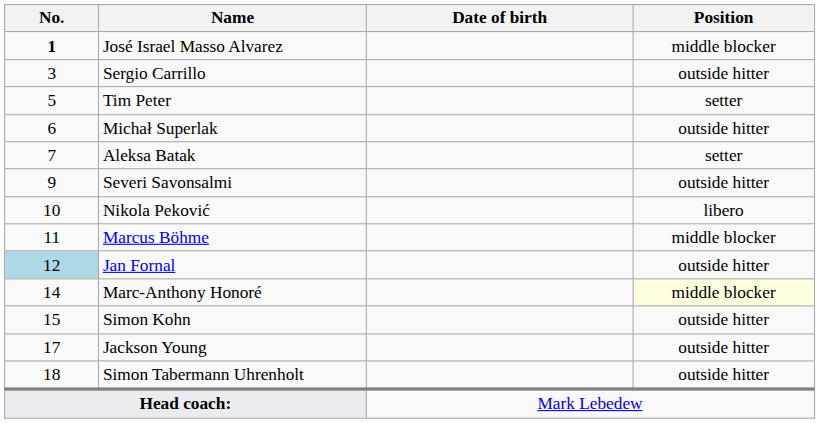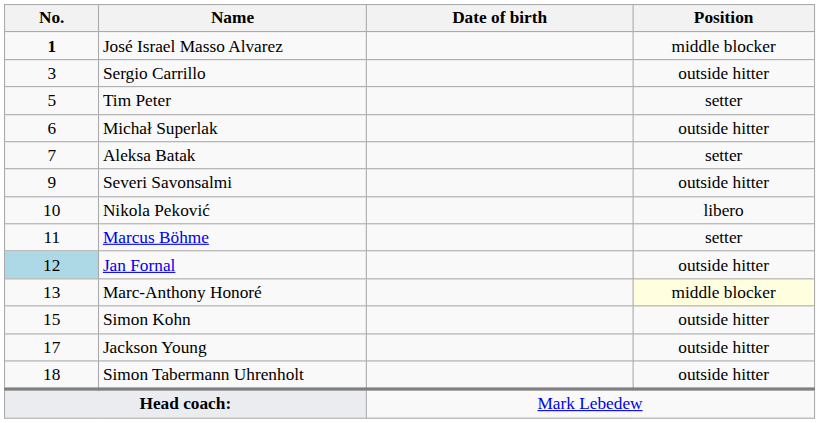 <table class="wikitable sortable" style="font-size:100%; text-align:center;">
 <tr>
 <th style="width:5em">No.</th>
 <th style="width:15em">Name</th>
 <th style="width:15em">Date of birth</th>
 <th style="width:10em">Position</th>
 </tr>
 <tr>
 <td><strong>1</strong></td>
 <td align=left> José Israel Masso Alvarez</td>
 <td align=right></td>
 <td>middle blocker</td>
 </tr>
 <tr>
 <td>3</td>
 <td align=left> Sergio Carrillo</td>
 <td align=right></td>
 <td>outside hitter</td>
 </tr>
 <tr>
 <td>5</td>
 <td align=left> Tim Peter</td>
 <td align=right></td>
 <td>setter</td>
 </tr>
 <tr>
 <td>6</td>
 <td align=left> Michał Superlak</td>
 <td align=right></td>
 <td>outside hitter</td>
 </tr>
 <tr>
 <td>7</td>
 <td align=left> Aleksa Batak</td>
 <td align=right></td>
 <td>setter</td>
 </tr>
 <tr>
 <td>9</td>
 <td align=left> Severi Savonsalmi</td>
 <td align=right></td>
 <td>outside hitter</td>
 </tr>
 <tr>
 <td>10</td>
 <td align=left> Nikola Peković</td>
 <td align=right></td>
 <td>libero</td>
 </tr>
 <tr>
 <td>11</td>
 <td align=left> <a href='#'>Marcus Böhme</a></td>
 <td align=right></td>
-<td>middle blocker</td>
+<td>setter</td>
 </tr>
 <tr>
 <td style="background: lightblue;">12</td>
 <td align=left> <a href='#'>Jan Fornal</a></td>
 <td align=right></td>
 <td>outside hitter</td>
 </tr>
 <tr>
-<td>14</td>
+<td>13</td>
 <td align=left> Marc-Anthony Honoré</td>
 <td align=right></td>
 <td style="background: lightyellow;">middle blocker</td>
 </tr>
 <tr>
 <td>15</td>
 <td align=left> Simon Kohn</td>
 <td align=right></td>
 <td>outside hitter</td>
 </tr>
 <tr>
 <td>17</td>
 <td align=left> Jackson Young</td>
 <td align=right></td>
 <td>outside hitter</td>
 </tr>
 <tr>
 <td>18</td>
 <td align=left> Simon Tabermann Uhrenholt</td>
 <td align=right></td>
 <td>outside hitter</td>
 </tr>
 <tr class="sortbottom" style="border-top: 3px solid grey">
 <td colspan=2 style="background:#EAECF0"><strong>Head coach:</strong></td>
 <td colspan=3> <a href='#'>Mark Lebedew</a></td>
 </tr>
 </table>
